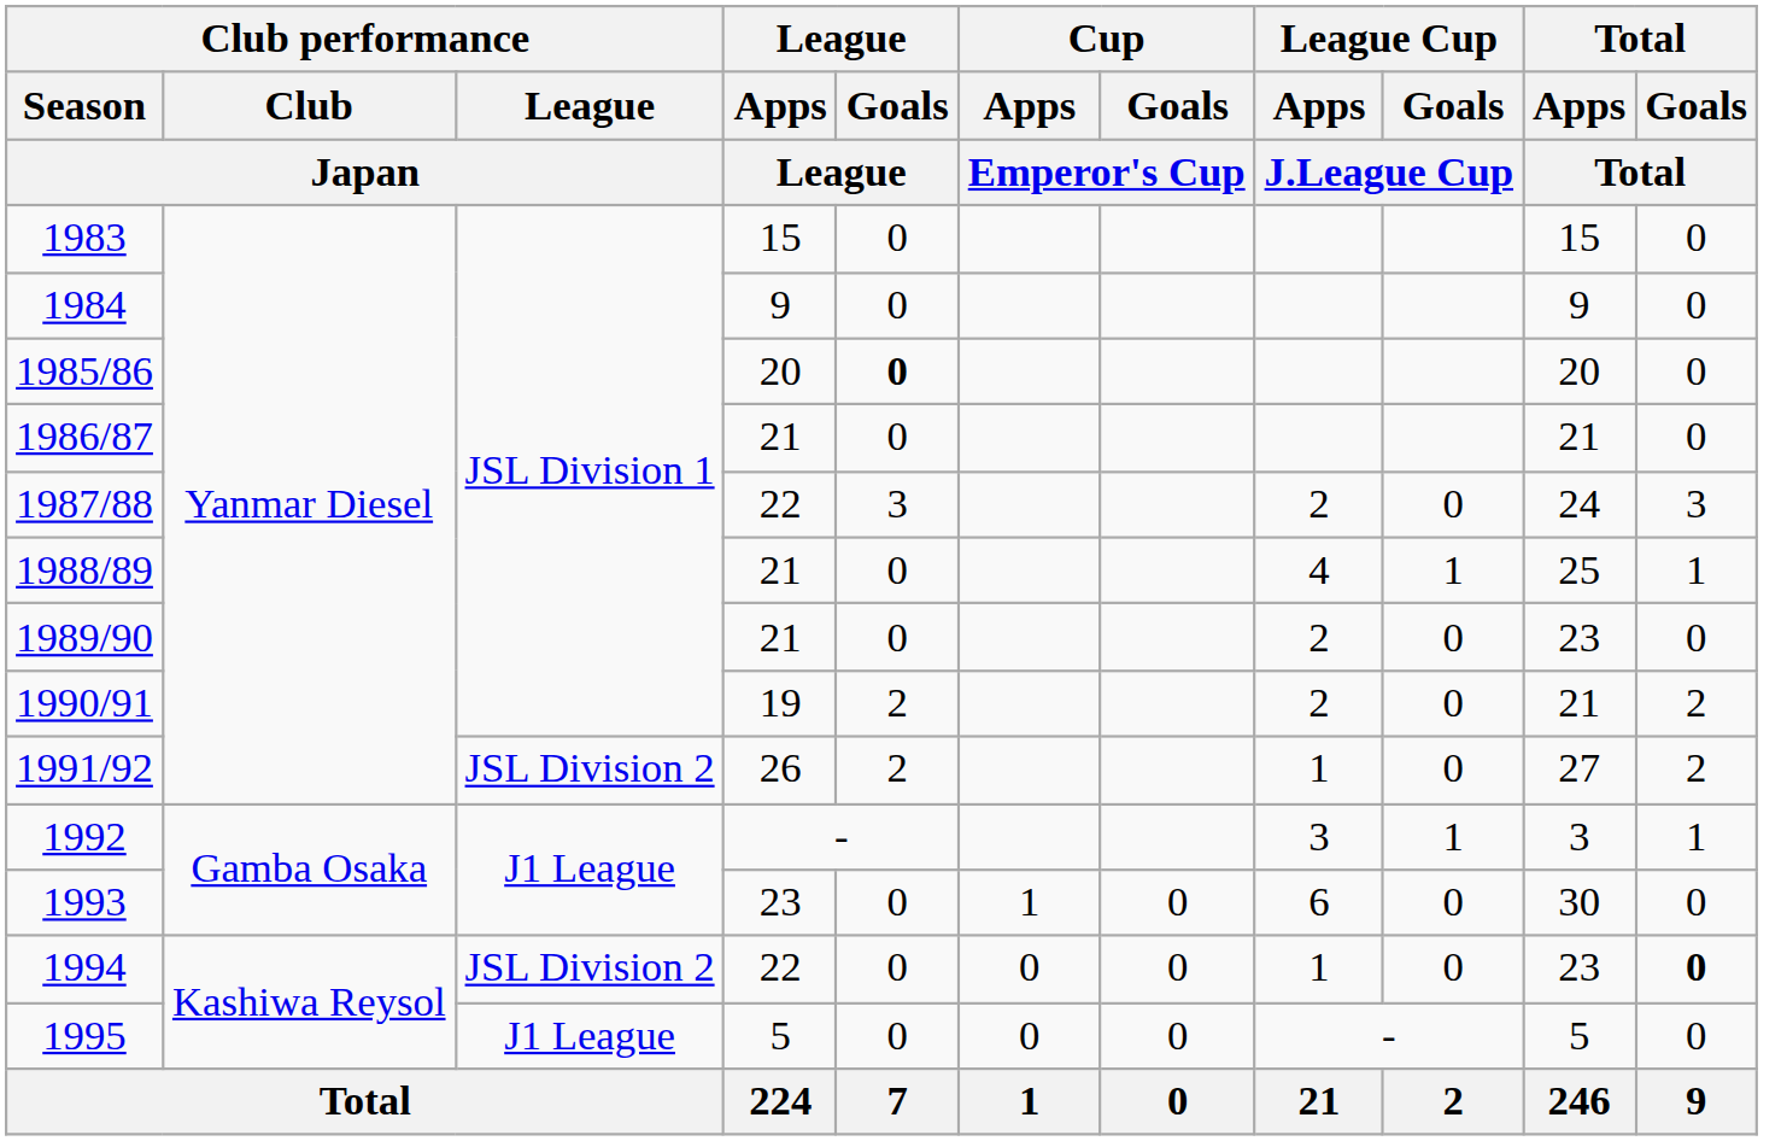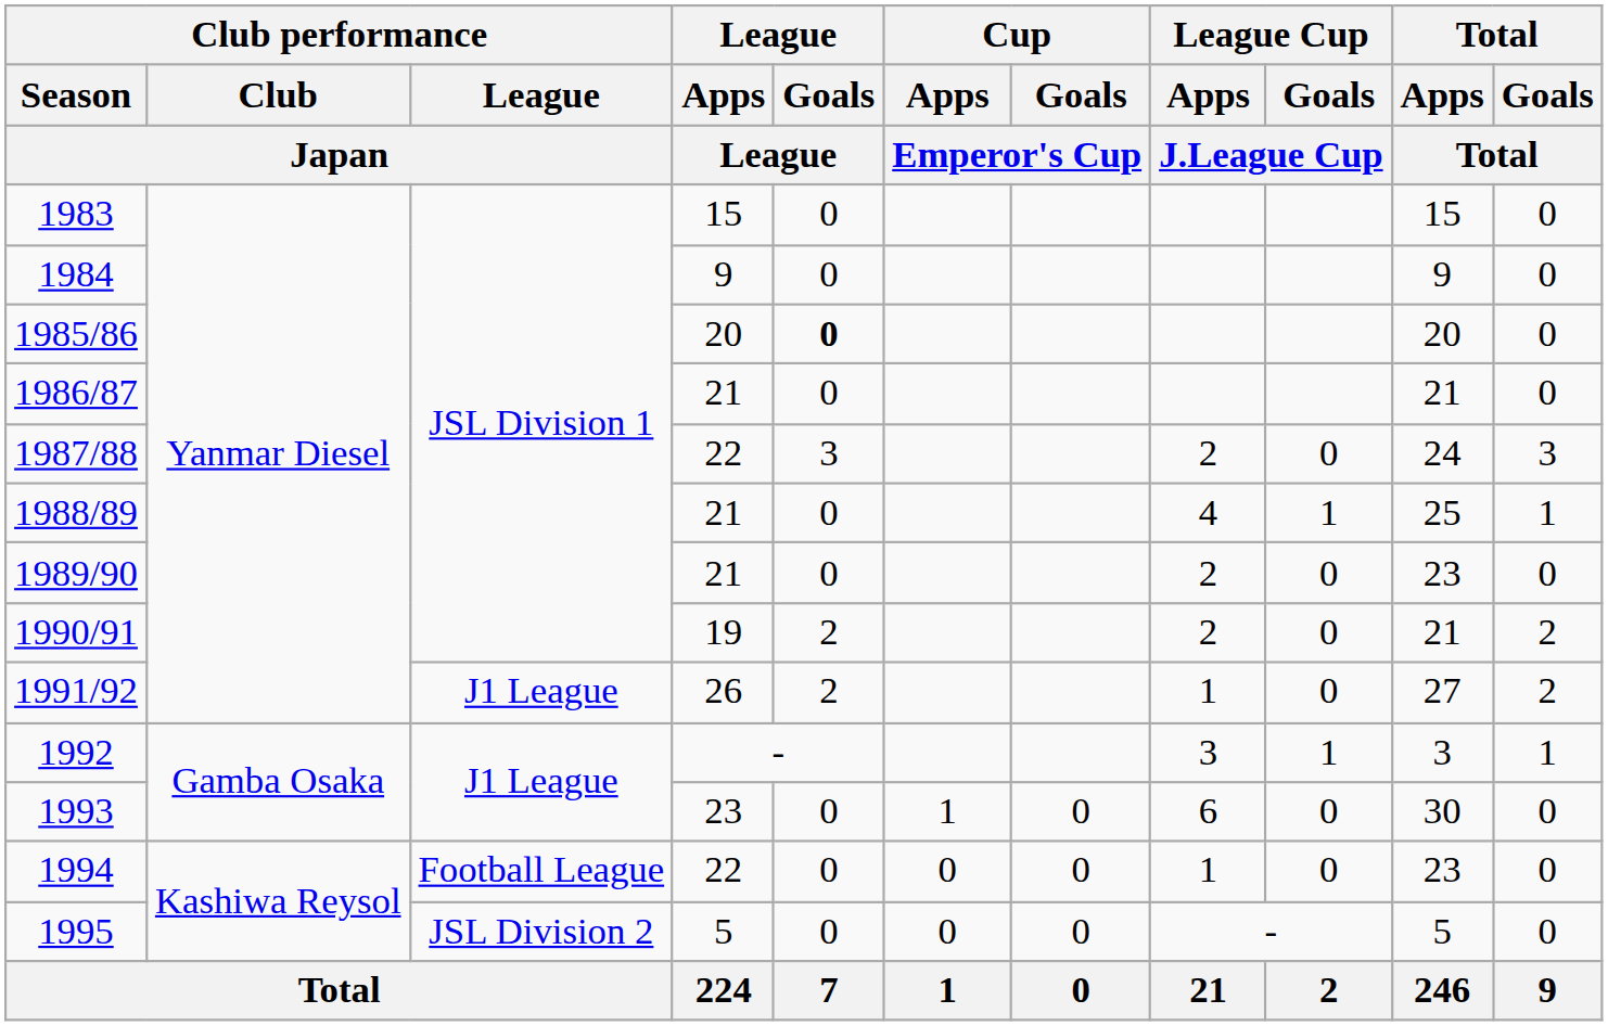 <table class="wikitable" style="text-align:center;">
 <tr>
 <th colspan=3>Club performance</th>
 <th colspan=2>League</th>
 <th colspan=2>Cup</th>
 <th colspan=2>League Cup</th>
 <th colspan=2>Total</th>
 </tr>
 <tr>
 <th>Season</th>
 <th>Club</th>
 <th>League</th>
 <th>Apps</th>
 <th>Goals</th>
 <th>Apps</th>
 <th>Goals</th>
 <th>Apps</th>
 <th>Goals</th>
 <th>Apps</th>
 <th>Goals</th>
 </tr>
 <tr>
 <th colspan=3>Japan</th>
 <th colspan=2>League</th>
 <th colspan=2><a href='#'>Emperor's Cup</a></th>
 <th colspan=2><a href='#'>J.League Cup</a></th>
 <th colspan=2>Total</th>
 </tr>
 <tr>
 <td><a href='#'>1983</a></td>
 <td rowspan="9"><a href='#'>Yanmar Diesel</a></td>
 <td rowspan="8"><a href='#'>JSL Division 1</a></td>
 <td>15</td>
 <td>0</td>
 <td></td>
 <td></td>
 <td></td>
 <td></td>
 <td>15</td>
 <td>0</td>
 </tr>
 <tr>
 <td><a href='#'>1984</a></td>
 <td>9</td>
 <td>0</td>
 <td></td>
 <td></td>
 <td></td>
 <td></td>
 <td>9</td>
 <td>0</td>
 </tr>
 <tr>
 <td><a href='#'>1985/86</a></td>
 <td>20</td>
 <td><strong>0</strong></td>
 <td></td>
 <td></td>
 <td></td>
 <td></td>
 <td>20</td>
 <td>0</td>
 </tr>
 <tr>
 <td><a href='#'>1986/87</a></td>
 <td>21</td>
 <td>0</td>
 <td></td>
 <td></td>
 <td></td>
 <td></td>
 <td>21</td>
 <td>0</td>
 </tr>
 <tr>
 <td><a href='#'>1987/88</a></td>
 <td>22</td>
 <td>3</td>
 <td></td>
 <td></td>
 <td>2</td>
 <td>0</td>
 <td>24</td>
 <td>3</td>
 </tr>
 <tr>
 <td><a href='#'>1988/89</a></td>
 <td>21</td>
 <td>0</td>
 <td></td>
 <td></td>
 <td>4</td>
 <td>1</td>
 <td>25</td>
 <td>1</td>
 </tr>
 <tr>
 <td><a href='#'>1989/90</a></td>
 <td>21</td>
 <td>0</td>
 <td></td>
 <td></td>
 <td>2</td>
 <td>0</td>
 <td>23</td>
 <td>0</td>
 </tr>
 <tr>
 <td><a href='#'>1990/91</a></td>
 <td>19</td>
 <td>2</td>
 <td></td>
 <td></td>
 <td>2</td>
 <td>0</td>
 <td>21</td>
 <td>2</td>
 </tr>
 <tr>
 <td><a href='#'>1991/92</a></td>
-<td><a href='#'>JSL Division 2</a></td>
+<td><a href='#'>J1 League</a></td>
 <td>26</td>
 <td>2</td>
 <td></td>
 <td></td>
 <td>1</td>
 <td>0</td>
 <td>27</td>
 <td>2</td>
 </tr>
 <tr>
 <td><a href='#'>1992</a></td>
 <td rowspan="2"><a href='#'>Gamba Osaka</a></td>
 <td rowspan="2"><a href='#'>J1 League</a></td>
 <td colspan="2">-</td>
 <td></td>
 <td></td>
 <td>3</td>
 <td>1</td>
 <td>3</td>
 <td>1</td>
 </tr>
 <tr>
 <td><a href='#'>1993</a></td>
 <td>23</td>
 <td>0</td>
 <td>1</td>
 <td>0</td>
 <td>6</td>
 <td>0</td>
 <td>30</td>
 <td>0</td>
 </tr>
 <tr>
 <td><a href='#'>1994</a></td>
 <td rowspan="2"><a href='#'>Kashiwa Reysol</a></td>
-<td><a href='#'>JSL Division 2</a></td>
+<td><a href='#'>Football League</a></td>
 <td>22</td>
 <td>0</td>
 <td>0</td>
 <td>0</td>
 <td>1</td>
 <td>0</td>
 <td>23</td>
-<td><strong>0</strong></td>
+<td>0</td>
 </tr>
 <tr>
 <td><a href='#'>1995</a></td>
-<td><a href='#'>J1 League</a></td>
+<td><a href='#'>JSL Division 2</a></td>
 <td>5</td>
 <td>0</td>
 <td>0</td>
 <td>0</td>
 <td colspan="2">-</td>
 <td>5</td>
 <td>0</td>
 </tr>
 <tr>
 <th colspan=3>Total</th>
 <th>224</th>
 <th>7</th>
 <th>1</th>
 <th>0</th>
 <th>21</th>
 <th>2</th>
 <th>246</th>
 <th>9</th>
 </tr>
 </table>
